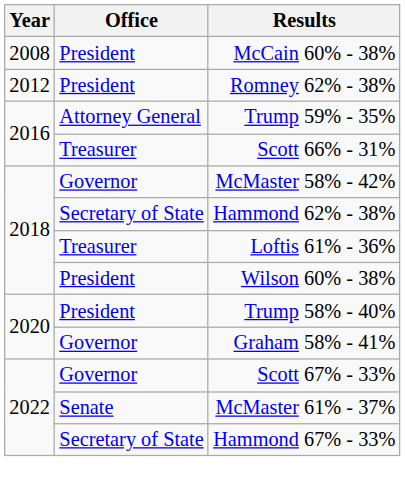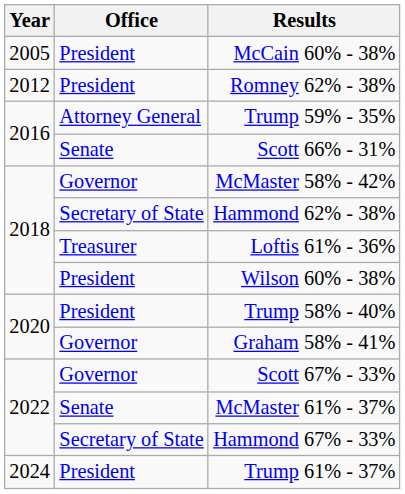 <table class=wikitable>
 <tr>
 <th>Year</th>
 <th>Office</th>
 <th>Results</th>
 </tr>
 <tr>
-<td>2008</td>
+<td>2005</td>
 <td><a href='#'>President</a></td>
 <td align="right" ><a href='#'>McCain</a> 60% - 38%</td>
 </tr>
 <tr>
 <td>2012</td>
 <td><a href='#'>President</a></td>
 <td align="right" ><a href='#'>Romney</a> 62% - 38%</td>
 </tr>
 <tr>
 <td rowspan=2>2016</td>
 <td><a href='#'>Attorney General</a></td>
 <td align="right" ><a href='#'>Trump</a> 59% - 35%</td>
 </tr>
 <tr>
-<td><a href='#'>Treasurer</a></td>
+<td><a href='#'>Senate</a></td>
 <td align="right" ><a href='#'>Scott</a> 66% - 31%</td>
 </tr>
 <tr>
 <td rowspan=4>2018</td>
 <td><a href='#'>Governor</a></td>
 <td align="right" ><a href='#'>McMaster</a> 58% - 42%</td>
 </tr>
 <tr>
 <td><a href='#'>Secretary of State</a></td>
 <td align="right" ><a href='#'>Hammond</a> 62% - 38%</td>
 </tr>
 <tr>
 <td><a href='#'>Treasurer</a></td>
 <td align="right" ><a href='#'>Loftis</a> 61% - 36%</td>
 </tr>
 <tr>
 <td><a href='#'>President</a></td>
 <td align="right" ><a href='#'>Wilson</a> 60% - 38%</td>
 </tr>
 <tr>
 <td rowspan=2>2020</td>
 <td><a href='#'>President</a></td>
 <td align="right" ><a href='#'>Trump</a> 58% - 40%</td>
 </tr>
 <tr>
 <td><a href='#'>Governor</a></td>
 <td align="right" ><a href='#'>Graham</a> 58% - 41%</td>
 </tr>
 <tr>
 <td rowspan=3>2022</td>
 <td><a href='#'>Governor</a></td>
 <td align="right" ><a href='#'>Scott</a> 67% - 33%</td>
 </tr>
 <tr>
 <td><a href='#'>Senate</a></td>
 <td align="right" ><a href='#'>McMaster</a> 61% - 37%</td>
 </tr>
 <tr>
 <td><a href='#'>Secretary of State</a></td>
 <td align="right" ><a href='#'>Hammond</a> 67% - 33%</td>
 </tr>
+<tr>
+<td>2024</td>
+<td><a href='#'>President</a></td>
+<td align="right" ><a href='#'>Trump</a> 61% - 37%</td>
+</tr>
 </table>
